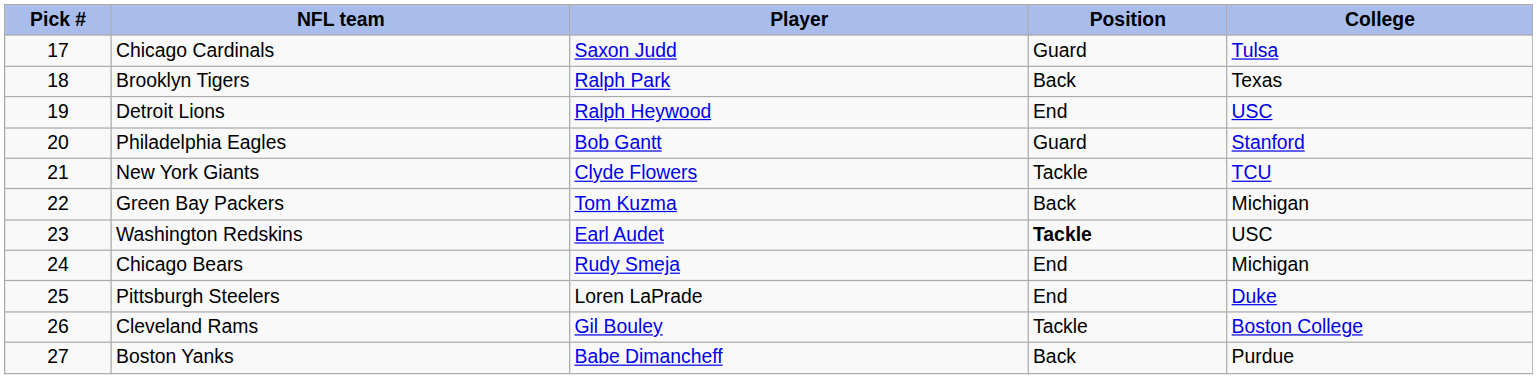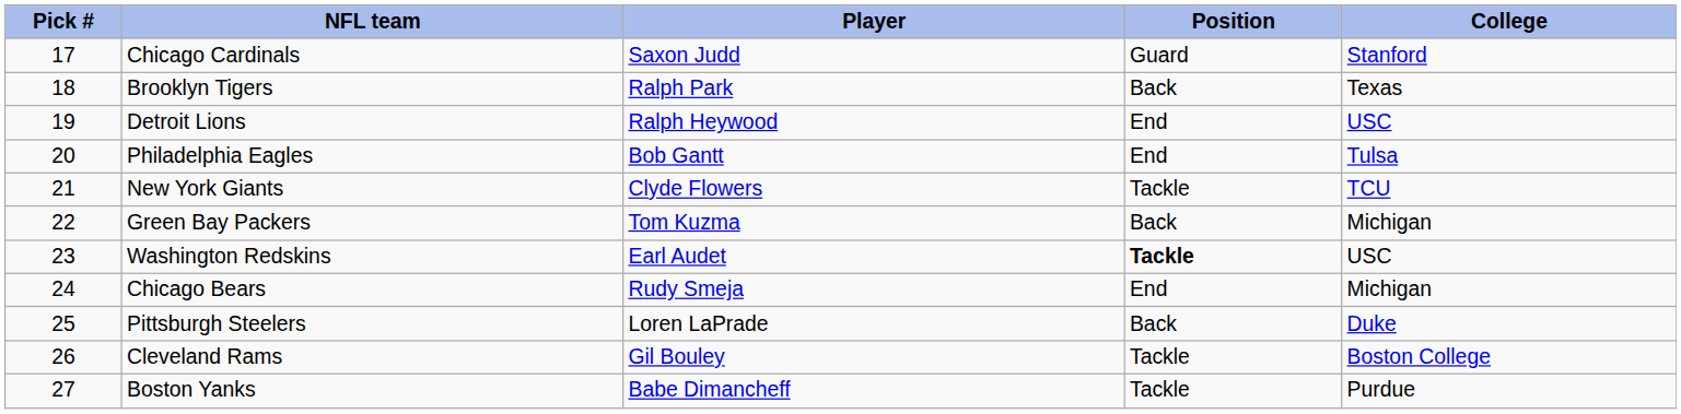 <table class="wikitable sortable sortable" style="width: 100%">
 <tr>
 <th style="background:#A8BDEC;" width=7%>Pick #</th>
 <th width=30% style="background:#A8BDEC;">NFL team</th>
 <th width=30% style="background:#A8BDEC;">Player</th>
 <th width=13% style="background:#A8BDEC;">Position</th>
 <th style="background:#A8BDEC;">College</th>
 </tr>
 <tr>
 <td align=center>17</td>
 <td>Chicago Cardinals</td>
 <td><a href='#'>Saxon Judd</a></td>
 <td>Guard</td>
-<td><a href='#'>Tulsa</a></td>
+<td><a href='#'>Stanford</a></td>
 </tr>
 <tr>
 <td align=center>18</td>
 <td>Brooklyn Tigers</td>
 <td><a href='#'>Ralph Park</a></td>
 <td>Back</td>
 <td>Texas</td>
 </tr>
 <tr>
 <td align=center>19</td>
 <td>Detroit Lions</td>
 <td><a href='#'>Ralph Heywood</a></td>
 <td>End</td>
 <td><a href='#'>USC</a></td>
 </tr>
 <tr>
 <td align=center>20</td>
 <td>Philadelphia Eagles</td>
 <td><a href='#'>Bob Gantt</a></td>
-<td>Guard</td>
-<td><a href='#'>Stanford</a></td>
+<td>End</td>
+<td><a href='#'>Tulsa</a></td>
 </tr>
 <tr>
 <td align=center>21</td>
 <td>New York Giants</td>
 <td><a href='#'>Clyde Flowers</a></td>
 <td>Tackle</td>
 <td><a href='#'>TCU</a></td>
 </tr>
 <tr>
 <td align=center>22</td>
 <td>Green Bay Packers</td>
 <td><a href='#'>Tom Kuzma</a></td>
 <td>Back</td>
 <td>Michigan</td>
 </tr>
 <tr>
 <td align=center>23</td>
 <td>Washington Redskins</td>
 <td><a href='#'>Earl Audet</a></td>
 <td><strong>Tackle</strong></td>
 <td>USC</td>
 </tr>
 <tr>
 <td align=center>24</td>
 <td>Chicago Bears</td>
 <td><a href='#'>Rudy Smeja</a></td>
 <td>End</td>
 <td>Michigan</td>
 </tr>
 <tr>
 <td align=center>25</td>
 <td>Pittsburgh Steelers</td>
 <td>Loren LaPrade</td>
-<td>End</td>
+<td>Back</td>
 <td><a href='#'>Duke</a></td>
 </tr>
 <tr>
 <td align=center>26</td>
 <td>Cleveland Rams</td>
 <td><a href='#'>Gil Bouley</a></td>
 <td>Tackle</td>
 <td><a href='#'>Boston College</a></td>
 </tr>
 <tr>
 <td align=center>27</td>
 <td>Boston Yanks</td>
 <td><a href='#'>Babe Dimancheff</a></td>
-<td>Back</td>
+<td>Tackle</td>
 <td>Purdue</td>
 </tr>
 </table>
